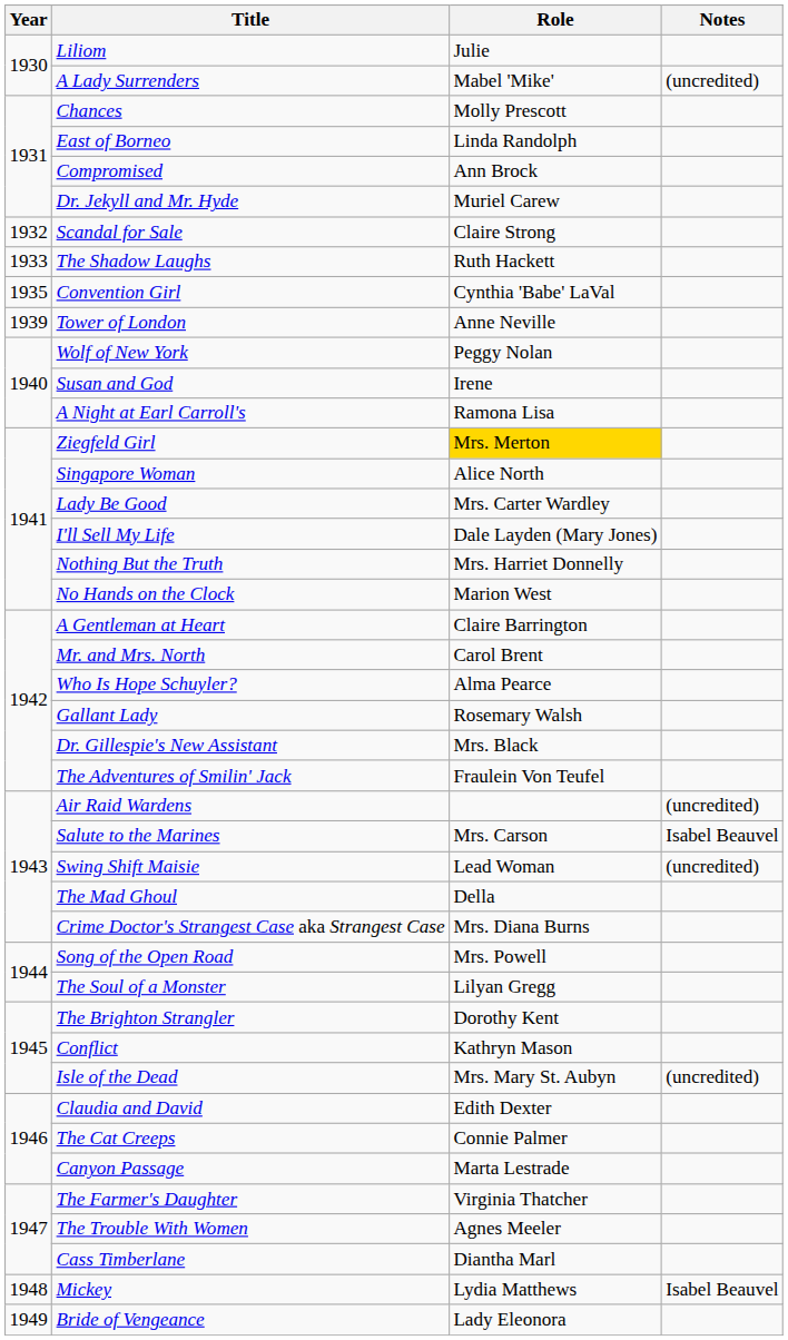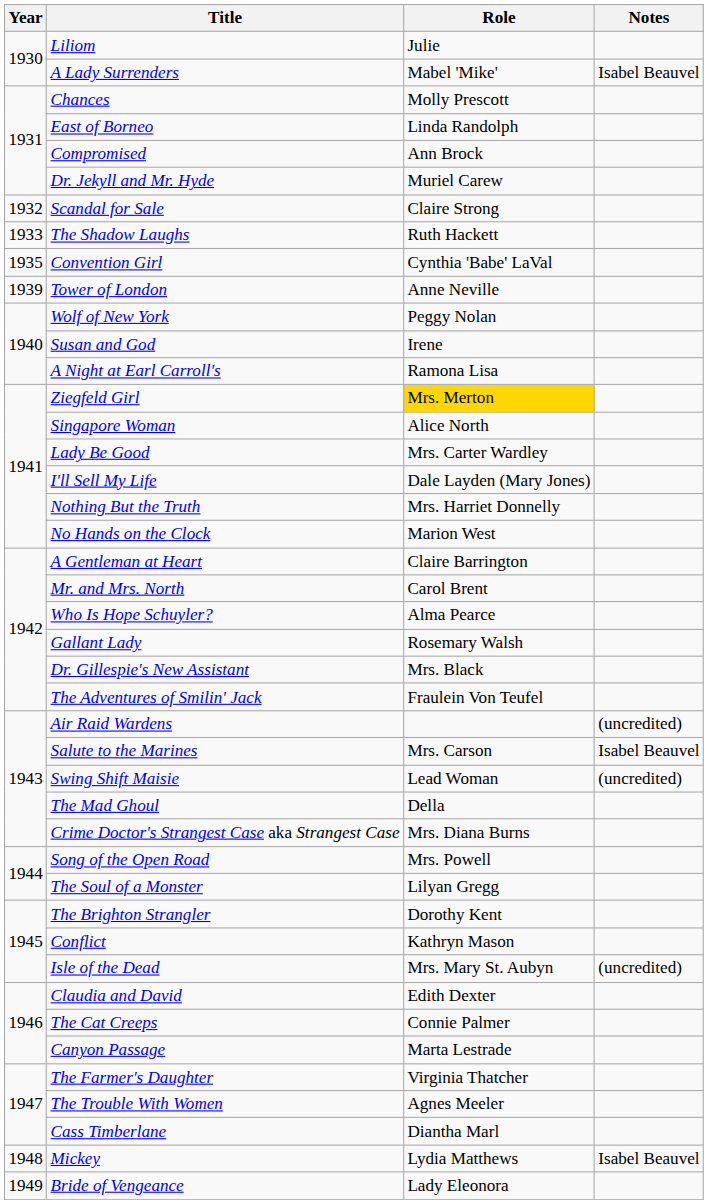 <table class="wikitable sortable">
 <tr>
 <th>Year</th>
 <th>Title</th>
 <th>Role</th>
 <th class="unsortable">Notes</th>
 </tr>
 <tr>
 <td rowspan=2>1930</td>
 <td><em><a href='#'>Liliom</a></em></td>
 <td>Julie</td>
 <td></td>
 </tr>
 <tr>
 <td><em><a href='#'>A Lady Surrenders</a></em></td>
 <td>Mabel 'Mike'</td>
-<td>(uncredited)</td>
+<td>Isabel Beauvel</td>
 </tr>
 <tr>
 <td rowspan=4>1931</td>
 <td><em><a href='#'>Chances</a></em></td>
 <td>Molly Prescott</td>
 <td></td>
 </tr>
 <tr>
 <td><em><a href='#'>East of Borneo</a></em></td>
 <td>Linda Randolph</td>
 <td></td>
 </tr>
 <tr>
 <td><em><a href='#'>Compromised</a></em></td>
 <td>Ann Brock</td>
 <td></td>
 </tr>
 <tr>
 <td><em><a href='#'>Dr. Jekyll and Mr. Hyde</a></em></td>
 <td>Muriel Carew</td>
 <td></td>
 </tr>
 <tr>
 <td>1932</td>
 <td><em><a href='#'>Scandal for Sale</a></em></td>
 <td>Claire Strong</td>
 <td></td>
 </tr>
 <tr>
 <td>1933</td>
 <td><em><a href='#'>The Shadow Laughs</a></em></td>
 <td>Ruth Hackett</td>
 <td></td>
 </tr>
 <tr>
 <td>1935</td>
 <td><em><a href='#'>Convention Girl</a></em></td>
 <td>Cynthia 'Babe' LaVal</td>
 <td></td>
 </tr>
 <tr>
 <td>1939</td>
 <td><em><a href='#'>Tower of London</a></em></td>
 <td>Anne Neville</td>
 <td></td>
 </tr>
 <tr>
 <td rowspan=3>1940</td>
 <td><em><a href='#'>Wolf of New York</a></em></td>
 <td>Peggy Nolan</td>
 <td></td>
 </tr>
 <tr>
 <td><em><a href='#'>Susan and God</a></em></td>
 <td>Irene</td>
 <td></td>
 </tr>
 <tr>
 <td><em><a href='#'>A Night at Earl Carroll's</a></em></td>
 <td>Ramona Lisa</td>
 <td></td>
 </tr>
 <tr>
 <td rowspan=6>1941</td>
 <td><em><a href='#'>Ziegfeld Girl</a></em></td>
 <td style="background: gold;">Mrs. Merton</td>
 <td></td>
 </tr>
 <tr>
 <td><em><a href='#'>Singapore Woman</a></em></td>
 <td>Alice North</td>
 <td></td>
 </tr>
 <tr>
 <td><em><a href='#'>Lady Be Good</a></em></td>
 <td>Mrs. Carter Wardley</td>
 <td></td>
 </tr>
 <tr>
 <td><em><a href='#'>I'll Sell My Life</a></em></td>
 <td>Dale Layden (Mary Jones)</td>
 <td></td>
 </tr>
 <tr>
 <td><em><a href='#'>Nothing But the Truth</a></em></td>
 <td>Mrs. Harriet Donnelly</td>
 <td></td>
 </tr>
 <tr>
 <td><em><a href='#'>No Hands on the Clock</a></em></td>
 <td>Marion West</td>
 <td></td>
 </tr>
 <tr>
 <td rowspan=6>1942</td>
 <td><em><a href='#'>A Gentleman at Heart</a></em></td>
 <td>Claire Barrington</td>
 <td></td>
 </tr>
 <tr>
 <td><em><a href='#'>Mr. and Mrs. North</a></em></td>
 <td>Carol Brent</td>
 <td></td>
 </tr>
 <tr>
 <td><em><a href='#'>Who Is Hope Schuyler?</a></em></td>
 <td>Alma Pearce</td>
 <td></td>
 </tr>
 <tr>
 <td><em><a href='#'>Gallant Lady</a></em></td>
 <td>Rosemary Walsh</td>
 <td></td>
 </tr>
 <tr>
 <td><em><a href='#'>Dr. Gillespie's New Assistant</a></em></td>
 <td>Mrs. Black</td>
 <td></td>
 </tr>
 <tr>
 <td><em><a href='#'>The Adventures of Smilin' Jack</a></em></td>
 <td>Fraulein Von Teufel</td>
 <td></td>
 </tr>
 <tr>
 <td rowspan=5>1943</td>
 <td><em><a href='#'>Air Raid Wardens</a></em></td>
 <td></td>
 <td>(uncredited)</td>
 </tr>
 <tr>
 <td><em><a href='#'>Salute to the Marines</a></em></td>
 <td>Mrs. Carson</td>
 <td>Isabel Beauvel</td>
 </tr>
 <tr>
 <td><em><a href='#'>Swing Shift Maisie</a></em></td>
 <td>Lead Woman</td>
 <td>(uncredited)</td>
 </tr>
 <tr>
 <td><em><a href='#'>The Mad Ghoul</a></em></td>
 <td>Della</td>
 <td></td>
 </tr>
 <tr>
 <td><em><a href='#'>Crime Doctor's Strangest Case</a></em> aka <em>Strangest Case</em></td>
 <td>Mrs. Diana Burns</td>
 <td></td>
 </tr>
 <tr>
 <td rowspan=2>1944</td>
 <td><em><a href='#'>Song of the Open Road</a></em></td>
 <td>Mrs. Powell</td>
 <td></td>
 </tr>
 <tr>
 <td><em><a href='#'>The Soul of a Monster</a></em></td>
 <td>Lilyan Gregg</td>
 <td></td>
 </tr>
 <tr>
 <td rowspan=3>1945</td>
 <td><em><a href='#'>The Brighton Strangler</a></em></td>
 <td>Dorothy Kent</td>
 <td></td>
 </tr>
 <tr>
 <td><em><a href='#'>Conflict</a></em></td>
 <td>Kathryn Mason</td>
 <td></td>
 </tr>
 <tr>
 <td><em><a href='#'>Isle of the Dead</a></em></td>
 <td>Mrs. Mary St. Aubyn</td>
 <td>(uncredited)</td>
 </tr>
 <tr>
 <td rowspan=3>1946</td>
 <td><em><a href='#'>Claudia and David</a></em></td>
 <td>Edith Dexter</td>
 <td></td>
 </tr>
 <tr>
 <td><em><a href='#'>The Cat Creeps</a></em></td>
 <td>Connie Palmer</td>
 <td></td>
 </tr>
 <tr>
 <td><em><a href='#'>Canyon Passage</a></em></td>
 <td>Marta Lestrade</td>
 <td></td>
 </tr>
 <tr>
 <td rowspan=3>1947</td>
 <td><em><a href='#'>The Farmer's Daughter</a></em></td>
 <td>Virginia Thatcher</td>
 <td></td>
 </tr>
 <tr>
 <td><em><a href='#'>The Trouble With Women</a></em></td>
 <td>Agnes Meeler</td>
 <td></td>
 </tr>
 <tr>
 <td><em><a href='#'>Cass Timberlane</a></em></td>
 <td>Diantha Marl</td>
 <td></td>
 </tr>
 <tr>
 <td>1948</td>
 <td><em><a href='#'>Mickey</a></em></td>
 <td>Lydia Matthews</td>
 <td>Isabel Beauvel</td>
 </tr>
 <tr>
 <td>1949</td>
 <td><em><a href='#'>Bride of Vengeance</a></em></td>
 <td>Lady Eleonora</td>
 <td></td>
 </tr>
 </table>
